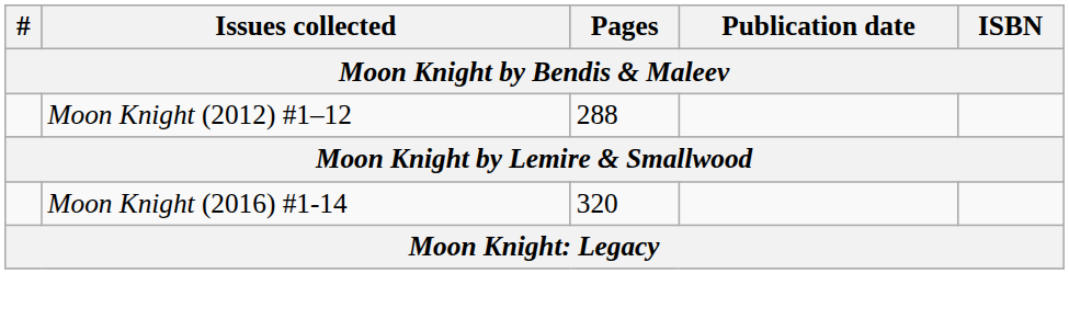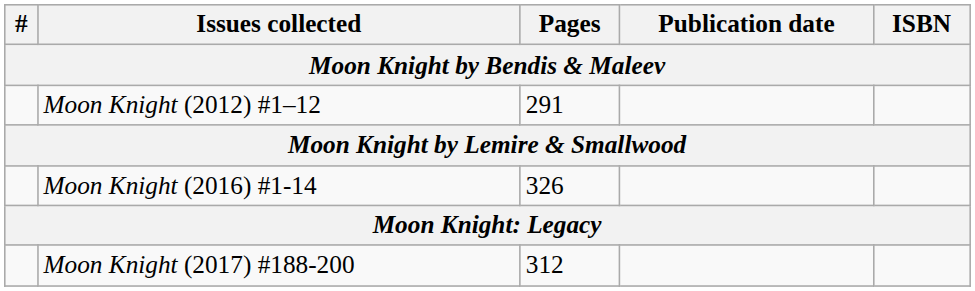 <table class="wikitable sortable" width=98%>
 <tr>
 <th class="unsortable">#</th>
 <th class="unsortable" width="50%">Issues collected</th>
 <th>Pages</th>
 <th>Publication date</th>
 <th class="unsortable">ISBN</th>
 </tr>
 <tr>
 <th colspan="5"><strong><em>Moon Knight by Bendis & Maleev</em></strong></th>
 </tr>
 <tr>
 <td></td>
 <td><em>Moon Knight</em> (2012) #1–12</td>
-<td>288</td>
+<td>291</td>
 <td></td>
 <td></td>
 </tr>
 <tr>
 <th colspan="5"><strong><em>Moon Knight by Lemire & Smallwood</em></strong></th>
 </tr>
 <tr>
 <td></td>
 <td><em>Moon Knight</em> (2016) #1-14</td>
-<td>320</td>
+<td>326</td>
 <td></td>
 <td></td>
 </tr>
 <tr>
 <th colspan="5"><strong><em>Moon Knight: Legacy</em></strong></th>
 </tr>
+<tr>
+<td></td>
+<td><em>Moon Knight</em> (2017) #188-200</td>
+<td>312</td>
+<td></td>
+<td></td>
+</tr>
 </table>
